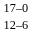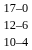 <table style="text-align:center">
 <tr>
 <th width=200></th>
 <th width=100></th>
 <th width=200></th>
 </tr>
 <tr>
 <td align=right><strong></strong></td>
 <td>17–0</td>
 <td align=left></td>
 </tr>
 <tr>
 <td align=right><strong></strong></td>
 <td>12–6</td>
 <td align=left></td>
 </tr>
+<tr>
+<td align=right><strong></strong></td>
+<td>10–4</td>
+<td align=left></td>
+</tr>
 </table>
